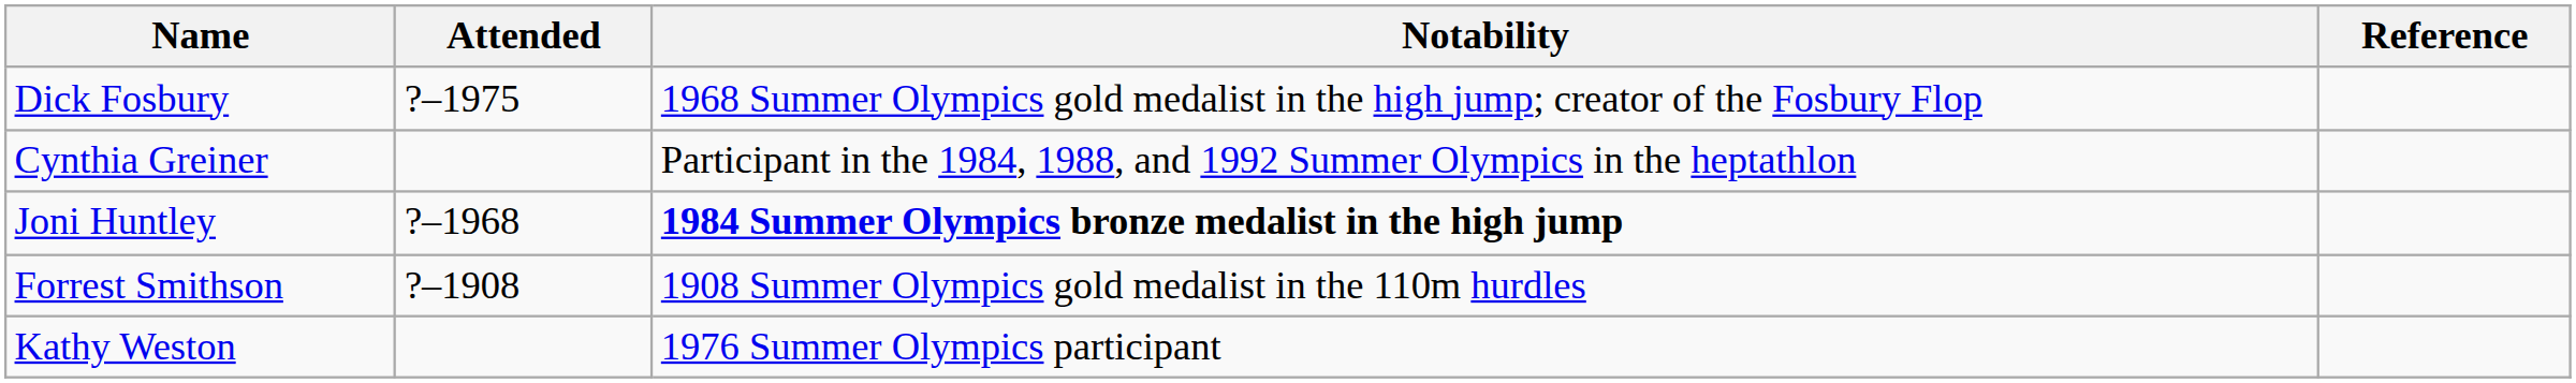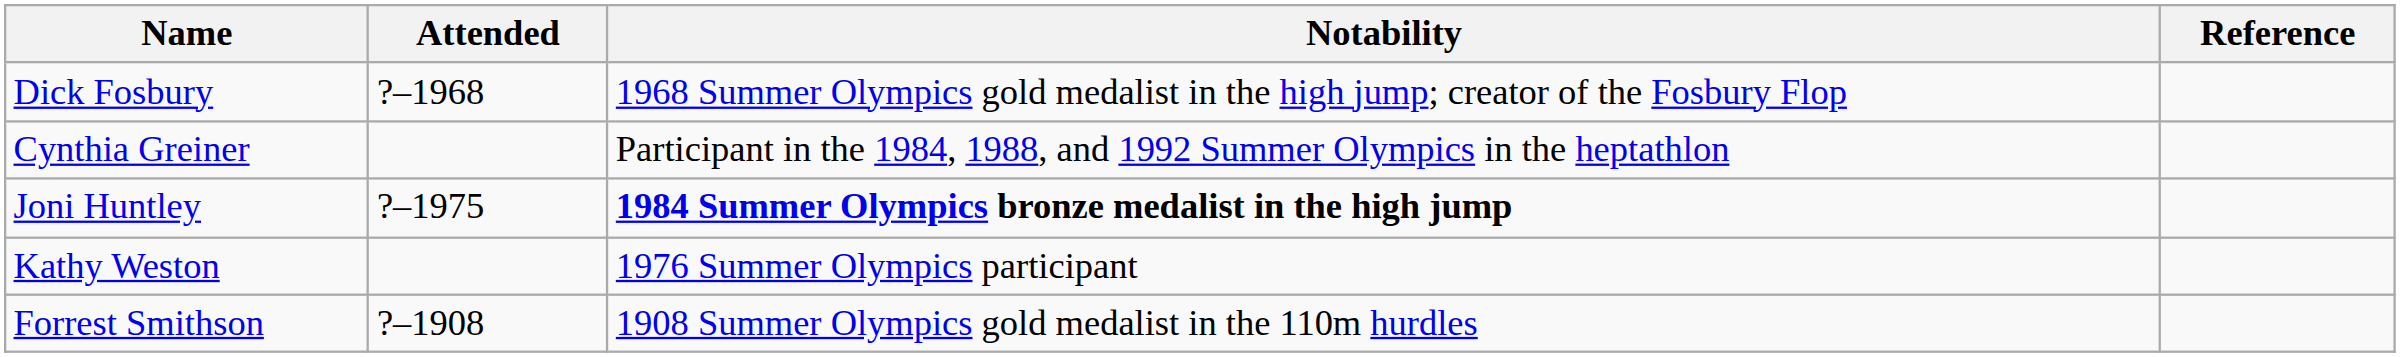 <table class="wikitable sortable" style="width:83%">
 <tr>
 <th width="*">Name</th>
 <th width="10%">Attended</th>
 <th width="65%">Notability</th>
 <th width="*">Reference</th>
 </tr>
 <tr valign="top">
 <td><a href='#'>Dick Fosbury</a></td>
-<td>?–1975</td>
+<td>?–1968</td>
 <td><a href='#'>1968 Summer Olympics</a> gold medalist in the <a href='#'>high jump</a>; creator of the <a href='#'>Fosbury Flop</a></td>
 <td></td>
 </tr>
 <tr valign="top">
 <td><a href='#'>Cynthia Greiner</a></td>
 <td></td>
 <td>Participant in the <a href='#'>1984</a>, <a href='#'>1988</a>, and <a href='#'>1992 Summer Olympics</a> in the <a href='#'>heptathlon</a></td>
 <td></td>
 </tr>
 <tr valign="top">
 <td><a href='#'>Joni Huntley</a></td>
-<td>?–1968</td>
+<td>?–1975</td>
 <td><strong><a href='#'>1984 Summer Olympics</a> bronze medalist in the high jump</strong></td>
+<td></td>
+</tr>
+<tr valign="top">
+<td><a href='#'>Kathy Weston</a></td>
+<td></td>
+<td><a href='#'>1976 Summer Olympics</a> participant</td>
 <td></td>
 </tr>
 <tr valign="top">
 <td><a href='#'>Forrest Smithson</a></td>
 <td>?–1908</td>
 <td><a href='#'>1908 Summer Olympics</a> gold medalist in the 110m <a href='#'>hurdles</a></td>
 <td></td>
 </tr>
-<tr valign="top">
-<td><a href='#'>Kathy Weston</a></td>
-<td></td>
-<td><a href='#'>1976 Summer Olympics</a> participant</td>
-<td></td>
-</tr>
 </table>
